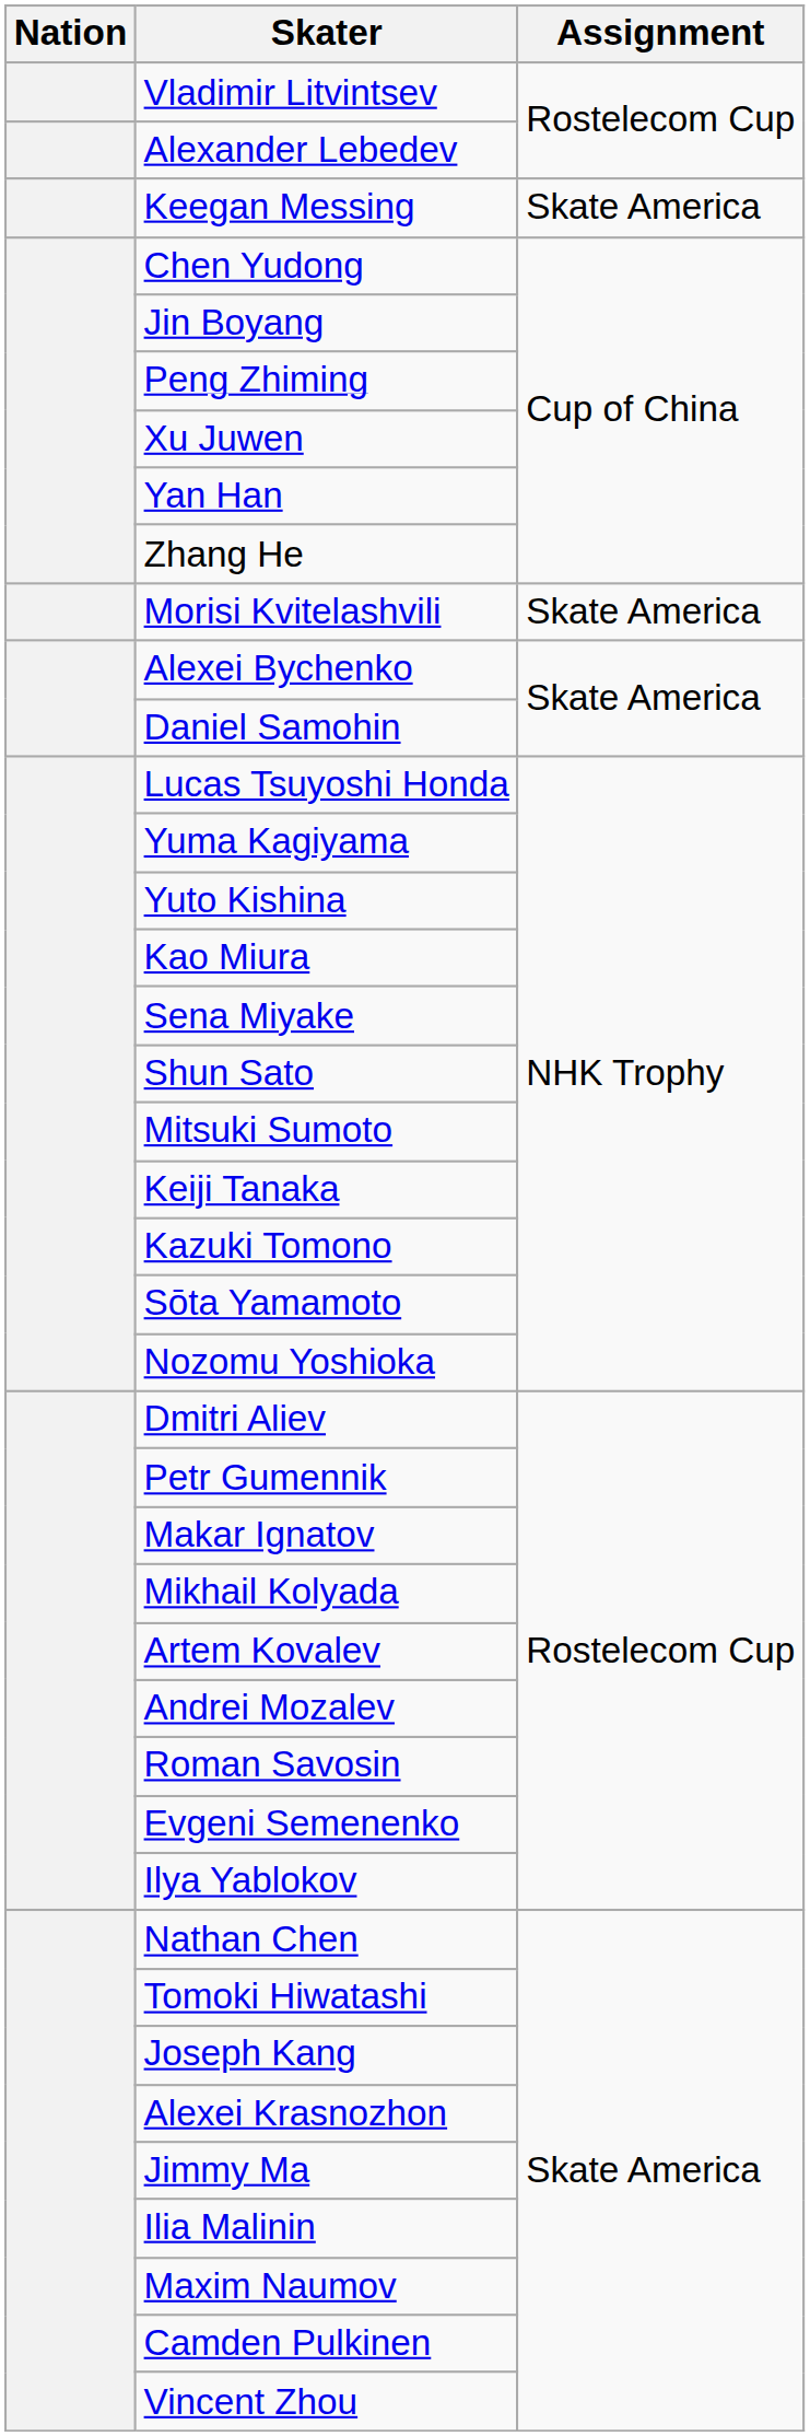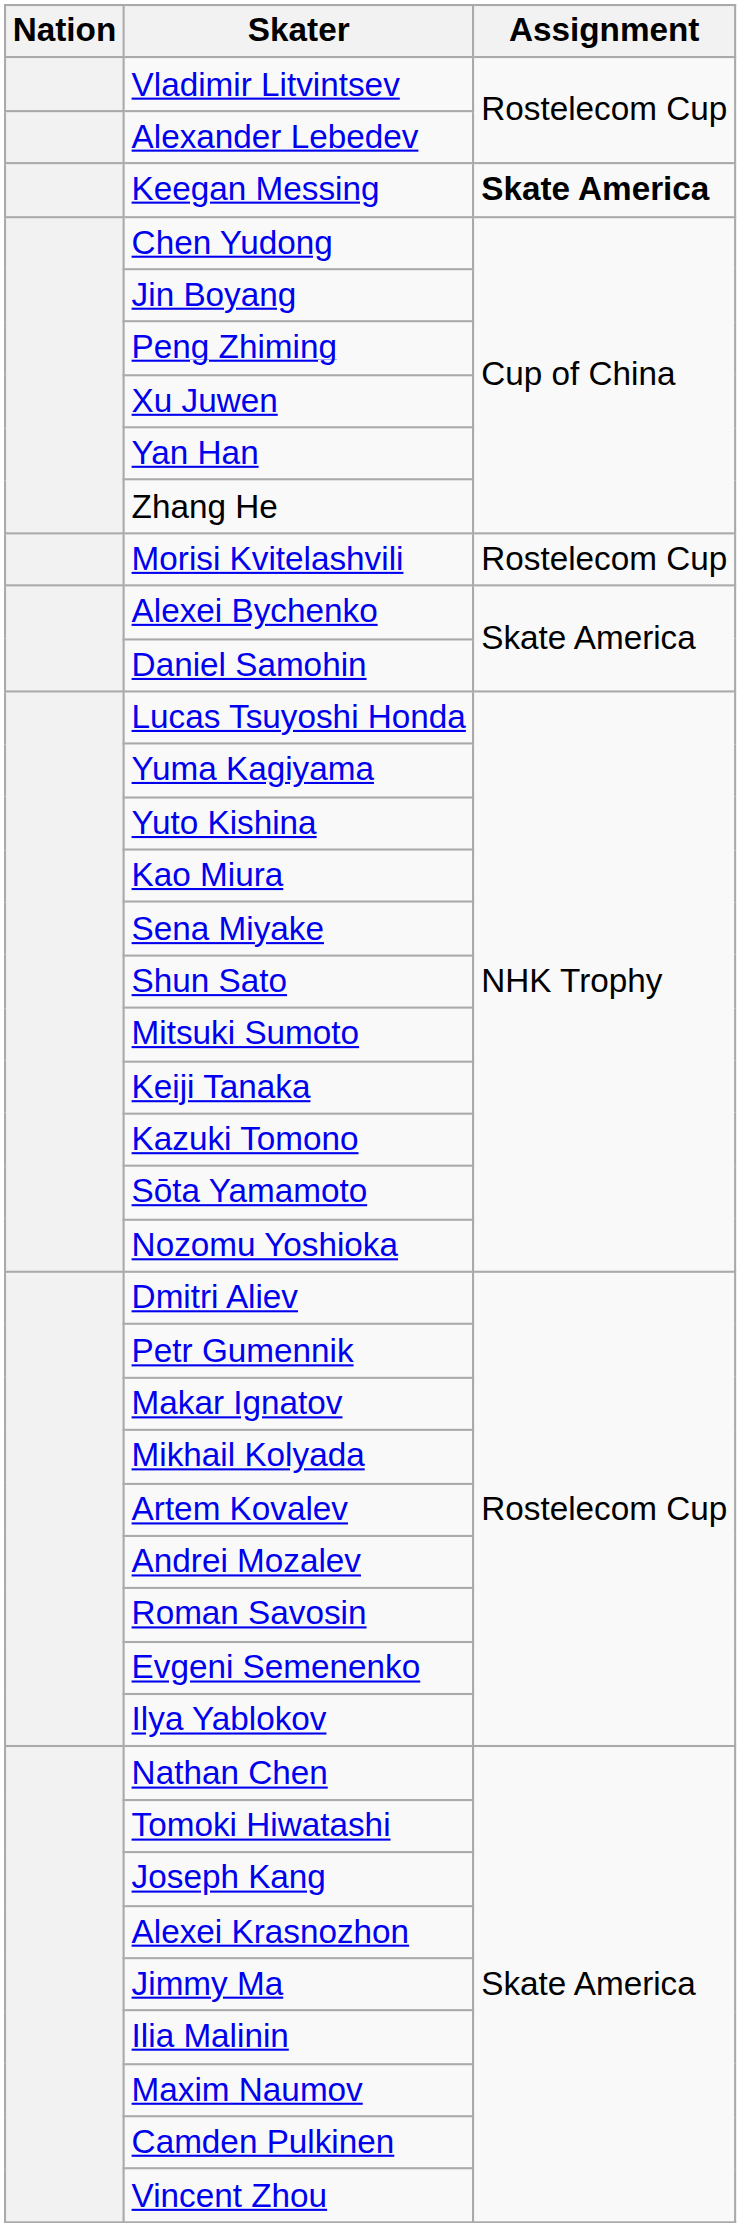 <table class="wikitable unsortable" style="text-align:left">
 <tr>
 <th scope="col">Nation</th>
 <th scope="col">Skater</th>
 <th scope="col">Assignment</th>
 </tr>
 <tr>
 <th scope="row" style="text-align:left"></th>
 <td><a href='#'>Vladimir Litvintsev</a></td>
 <td rowspan="2">Rostelecom Cup</td>
 </tr>
 <tr>
 <th scope="row" style="text-align:left"></th>
 <td><a href='#'>Alexander Lebedev</a></td>
 </tr>
 <tr>
 <th scope="row" style="text-align:left"></th>
 <td><a href='#'>Keegan Messing</a></td>
-<td>Skate America</td>
+<td><strong>Skate America</strong></td>
 </tr>
 <tr>
 <th scope="row" style="text-align:left" rowspan="6"></th>
 <td><a href='#'>Chen Yudong</a></td>
 <td rowspan="6">Cup of China</td>
 </tr>
 <tr>
 <td><a href='#'>Jin Boyang</a></td>
 </tr>
 <tr>
 <td><a href='#'>Peng Zhiming</a></td>
 </tr>
 <tr>
 <td><a href='#'>Xu Juwen</a></td>
 </tr>
 <tr>
 <td><a href='#'>Yan Han</a></td>
 </tr>
 <tr>
 <td>Zhang He</td>
 </tr>
 <tr>
 <th scope="row" style="text-align:left"></th>
 <td><a href='#'>Morisi Kvitelashvili</a></td>
-<td>Skate America</td>
+<td>Rostelecom Cup</td>
 </tr>
 <tr>
 <th scope="row" style="text-align:left" rowspan="2"></th>
 <td><a href='#'>Alexei Bychenko</a></td>
 <td rowspan="2">Skate America</td>
 </tr>
 <tr>
 <td><a href='#'>Daniel Samohin</a></td>
 </tr>
 <tr>
 <th scope="row" style="text-align:left" rowspan="11"></th>
 <td><a href='#'>Lucas Tsuyoshi Honda</a></td>
 <td rowspan="11">NHK Trophy</td>
 </tr>
 <tr>
 <td><a href='#'>Yuma Kagiyama</a></td>
 </tr>
 <tr>
 <td><a href='#'>Yuto Kishina</a></td>
 </tr>
 <tr>
 <td><a href='#'>Kao Miura</a></td>
 </tr>
 <tr>
 <td><a href='#'>Sena Miyake</a></td>
 </tr>
 <tr>
 <td><a href='#'>Shun Sato</a></td>
 </tr>
 <tr>
 <td><a href='#'>Mitsuki Sumoto</a></td>
 </tr>
 <tr>
 <td><a href='#'>Keiji Tanaka</a></td>
 </tr>
 <tr>
 <td><a href='#'>Kazuki Tomono</a></td>
 </tr>
 <tr>
 <td><a href='#'>Sōta Yamamoto</a></td>
 </tr>
 <tr>
 <td><a href='#'>Nozomu Yoshioka</a></td>
 </tr>
 <tr>
 <th scope="row" style="text-align:left" rowspan="9"></th>
 <td><a href='#'>Dmitri Aliev</a></td>
 <td rowspan="9">Rostelecom Cup</td>
 </tr>
 <tr>
 <td><a href='#'>Petr Gumennik</a></td>
 </tr>
 <tr>
 <td><a href='#'>Makar Ignatov</a></td>
 </tr>
 <tr>
 <td><a href='#'>Mikhail Kolyada</a></td>
 </tr>
 <tr>
 <td><a href='#'>Artem Kovalev</a></td>
 </tr>
 <tr>
 <td><a href='#'>Andrei Mozalev</a></td>
 </tr>
 <tr>
 <td><a href='#'>Roman Savosin</a></td>
 </tr>
 <tr>
 <td><a href='#'>Evgeni Semenenko</a></td>
 </tr>
 <tr>
 <td><a href='#'>Ilya Yablokov</a></td>
 </tr>
 <tr>
 <th scope="row" style="text-align:left" rowspan="9"></th>
 <td><a href='#'>Nathan Chen</a></td>
 <td rowspan="9">Skate America</td>
 </tr>
 <tr>
 <td><a href='#'>Tomoki Hiwatashi</a></td>
 </tr>
 <tr>
 <td><a href='#'>Joseph Kang</a></td>
 </tr>
 <tr>
 <td><a href='#'>Alexei Krasnozhon</a></td>
 </tr>
 <tr>
 <td><a href='#'>Jimmy Ma</a></td>
 </tr>
 <tr>
 <td><a href='#'>Ilia Malinin</a></td>
 </tr>
 <tr>
 <td><a href='#'>Maxim Naumov</a></td>
 </tr>
 <tr>
 <td><a href='#'>Camden Pulkinen</a></td>
 </tr>
 <tr>
 <td><a href='#'>Vincent Zhou</a></td>
 </tr>
 </table>
